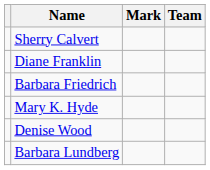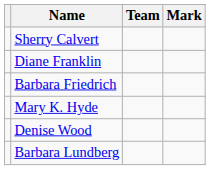 <table class=wikitable>
 <tr>
 <th></th>
 <th>Name</th>
+<th>Team</th>
 <th>Mark</th>
-<th>Team</th>
 </tr>
 <tr>
 <td></td>
 <td><a href='#'>Sherry Calvert</a></td>
 <td></td>
 <td></td>
 </tr>
 <tr>
 <td></td>
 <td><a href='#'>Diane Franklin</a></td>
 <td></td>
 <td></td>
 </tr>
 <tr>
 <td></td>
 <td><a href='#'>Barbara Friedrich</a></td>
 <td></td>
 <td></td>
 </tr>
 <tr>
 <td></td>
 <td><a href='#'>Mary K. Hyde</a></td>
 <td></td>
 <td></td>
 </tr>
 <tr>
 <td></td>
 <td><a href='#'>Denise Wood</a></td>
 <td></td>
 <td></td>
 </tr>
 <tr>
 <td></td>
 <td><a href='#'>Barbara Lundberg</a></td>
 <td></td>
 <td></td>
 </tr>
 </table>
